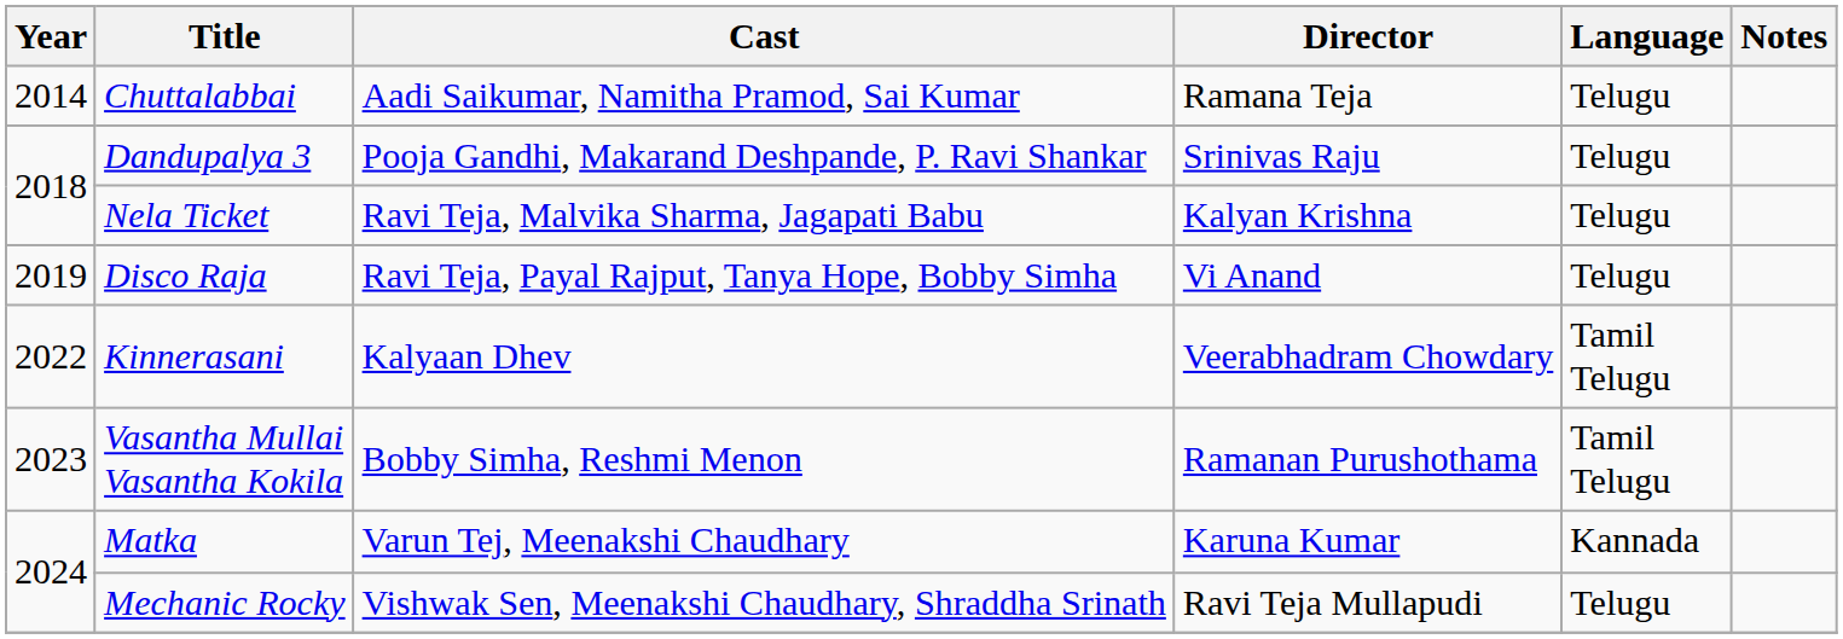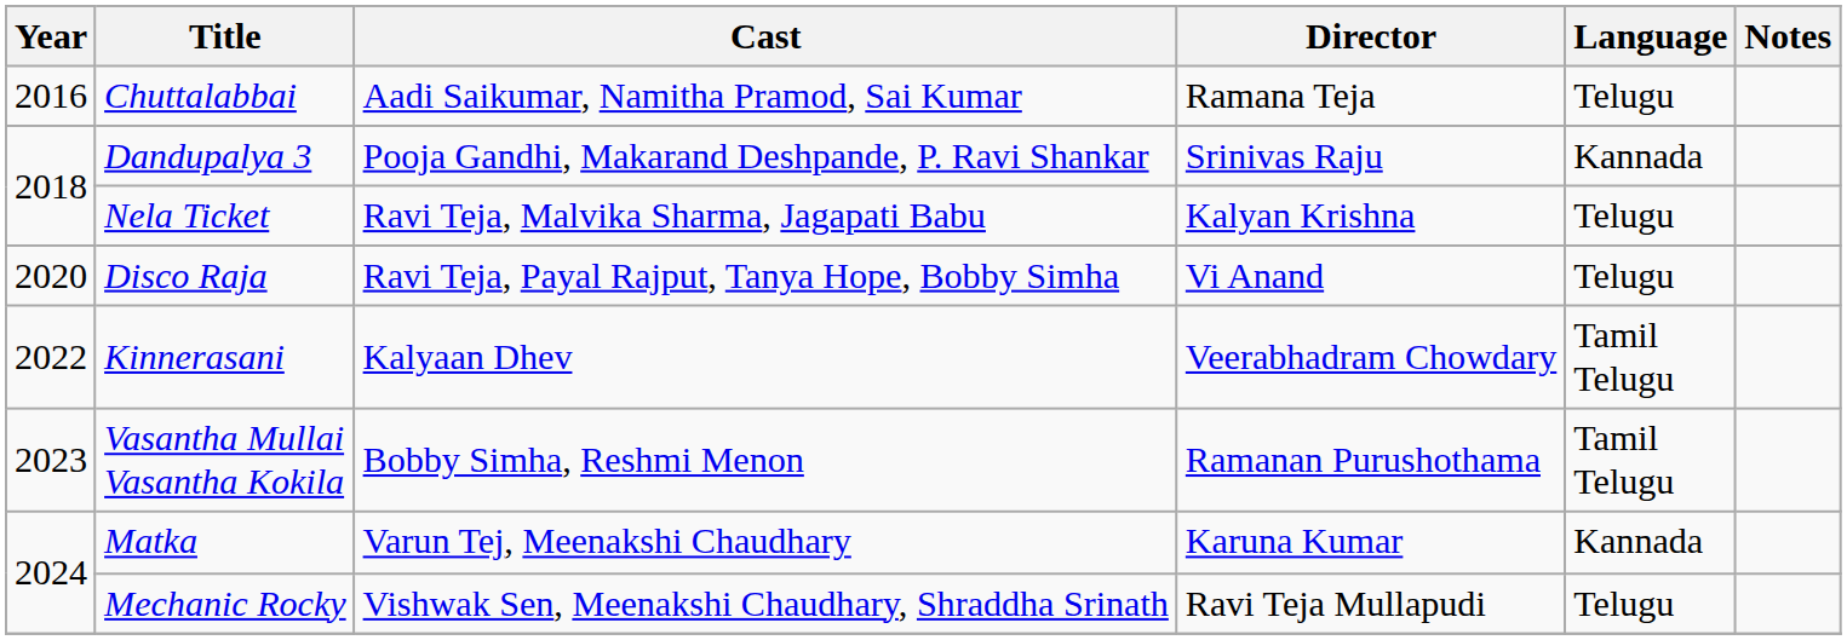 <table class="wikitable sortable" style="font-size: 95%;">
 <tr>
 <th>Year</th>
 <th>Title</th>
 <th>Cast</th>
 <th>Director</th>
 <th>Language</th>
 <th>Notes</th>
 </tr>
 <tr>
-<td>2014</td>
+<td>2016</td>
 <td><em><a href='#'>Chuttalabbai</a></em></td>
 <td><a href='#'>Aadi Saikumar</a>, <a href='#'>Namitha Pramod</a>, <a href='#'>Sai Kumar</a></td>
 <td>Ramana Teja</td>
 <td>Telugu</td>
 <td></td>
 </tr>
 <tr>
 <td rowspan="2">2018</td>
 <td><em><a href='#'>Dandupalya 3</a></em></td>
 <td><a href='#'>Pooja Gandhi</a>, <a href='#'>Makarand Deshpande</a>, <a href='#'>P. Ravi Shankar</a></td>
 <td><a href='#'>Srinivas Raju</a></td>
-<td>Telugu</td>
+<td>Kannada</td>
 <td></td>
 </tr>
 <tr>
 <td><em><a href='#'>Nela Ticket</a></em></td>
 <td><a href='#'>Ravi Teja</a>, <a href='#'>Malvika Sharma</a>, <a href='#'>Jagapati Babu</a></td>
 <td><a href='#'>Kalyan Krishna</a></td>
 <td>Telugu</td>
 <td></td>
 </tr>
 <tr>
-<td>2019</td>
+<td>2020</td>
 <td><em><a href='#'>Disco Raja</a></em></td>
 <td><a href='#'>Ravi Teja</a>, <a href='#'>Payal Rajput</a>, <a href='#'>Tanya Hope</a>, <a href='#'>Bobby Simha</a></td>
 <td><a href='#'>Vi Anand</a></td>
 <td>Telugu</td>
 <td></td>
 </tr>
 <tr>
 <td>2022</td>
 <td><em><a href='#'>Kinnerasani</a></em></td>
 <td><a href='#'>Kalyaan Dhev</a></td>
 <td><a href='#'>Veerabhadram Chowdary</a></td>
 <td>Tamil<br>Telugu</td>
 <td></td>
 </tr>
 <tr>
 <td>2023</td>
 <td><em><a href='#'>Vasantha Mullai</a></em><br><em><a href='#'>Vasantha Kokila</a></em></td>
 <td><a href='#'>Bobby Simha</a>, <a href='#'>Reshmi Menon</a></td>
 <td><a href='#'>Ramanan Purushothama</a></td>
 <td>Tamil<br>Telugu</td>
 <td></td>
 </tr>
 <tr>
 <td rowspan="2">2024</td>
 <td><em><a href='#'>Matka</a></em></td>
 <td><a href='#'>Varun Tej</a>, <a href='#'>Meenakshi Chaudhary</a></td>
 <td><a href='#'>Karuna Kumar</a></td>
 <td>Kannada</td>
 <td></td>
 </tr>
 <tr>
 <td><em><a href='#'>Mechanic Rocky</a></em></td>
 <td><a href='#'>Vishwak Sen</a>, <a href='#'>Meenakshi Chaudhary</a>, <a href='#'>Shraddha Srinath</a></td>
 <td>Ravi Teja Mullapudi</td>
 <td>Telugu</td>
 <td></td>
 </tr>
 <tr>
 </tr>
 </table>
